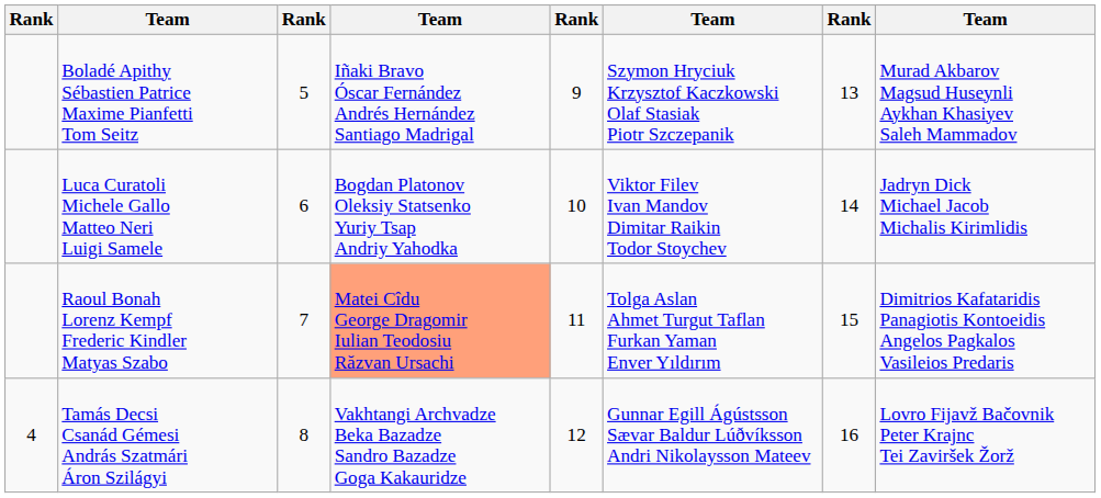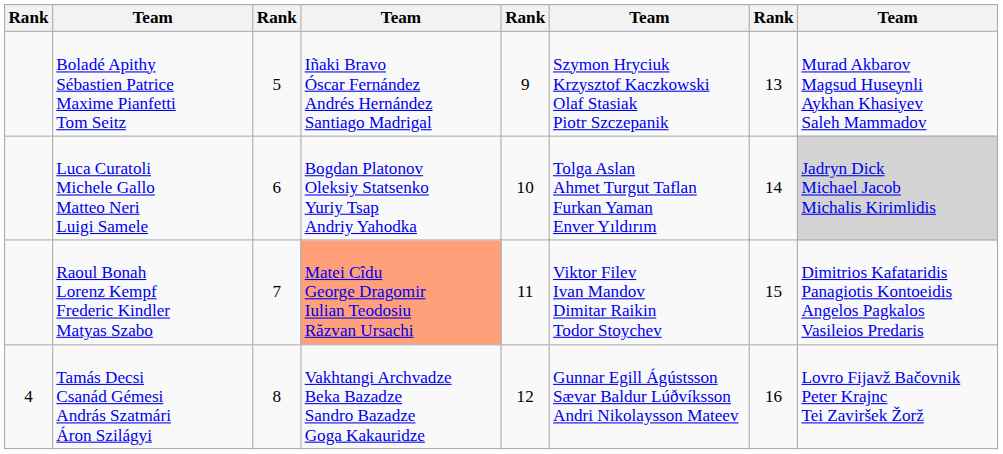 <table class="wikitable" style="text-align: center;">
 <tr>
 <th width=30>Rank</th>
 <th width=180>Team</th>
 <th width=30>Rank</th>
 <th width=180>Team</th>
 <th width=30>Rank</th>
 <th width=180>Team</th>
 <th width=30>Rank</th>
 <th width=180>Team</th>
 </tr>
 <tr>
 <td></td>
 <td align=left><br><a href='#'>Boladé Apithy</a><br><a href='#'>Sébastien Patrice</a><br><a href='#'>Maxime Pianfetti</a><br><a href='#'>Tom Seitz</a></td>
 <td>5</td>
 <td align=left><br><a href='#'>Iñaki Bravo</a><br><a href='#'>Óscar Fernández</a><br><a href='#'>Andrés Hernández</a><br><a href='#'>Santiago Madrigal</a></td>
 <td>9</td>
 <td align=left><br><a href='#'>Szymon Hryciuk</a><br><a href='#'>Krzysztof Kaczkowski</a><br><a href='#'>Olaf Stasiak</a><br><a href='#'>Piotr Szczepanik</a></td>
 <td>13</td>
 <td align=left><br><a href='#'>Murad Akbarov</a><br><a href='#'>Magsud Huseynli</a><br><a href='#'>Aykhan Khasiyev</a><br><a href='#'>Saleh Mammadov</a></td>
 </tr>
 <tr>
 <td></td>
 <td align=left><br><a href='#'>Luca Curatoli</a><br><a href='#'>Michele Gallo</a><br><a href='#'>Matteo Neri</a><br><a href='#'>Luigi Samele</a></td>
 <td>6</td>
 <td align=left><br><a href='#'>Bogdan Platonov</a><br><a href='#'>Oleksiy Statsenko</a><br><a href='#'>Yuriy Tsap</a><br><a href='#'>Andriy Yahodka</a></td>
 <td>10</td>
-<td align=left><br><a href='#'>Viktor Filev</a><br><a href='#'>Ivan Mandov</a><br><a href='#'>Dimitar Raikin</a><br><a href='#'>Todor Stoychev</a></td>
+<td align=left><br><a href='#'>Tolga Aslan</a><br><a href='#'>Ahmet Turgut Taflan</a><br><a href='#'>Furkan Yaman</a><br><a href='#'>Enver Yıldırım</a></td>
 <td>14</td>
-<td valign=top align=left><br><a href='#'>Jadryn Dick</a><br><a href='#'>Michael Jacob</a><br><a href='#'>Michalis Kirimlidis</a></td>
+<td valign=top align=left style="background: lightgrey;"><br><a href='#'>Jadryn Dick</a><br><a href='#'>Michael Jacob</a><br><a href='#'>Michalis Kirimlidis</a></td>
 </tr>
 <tr>
 <td></td>
 <td align=left><br><a href='#'>Raoul Bonah</a><br><a href='#'>Lorenz Kempf</a><br><a href='#'>Frederic Kindler</a><br><a href='#'>Matyas Szabo</a></td>
 <td>7</td>
 <td align=left style="background: lightsalmon;"><br><a href='#'>Matei Cîdu</a><br><a href='#'>George Dragomir</a><br><a href='#'>Iulian Teodosiu</a><br><a href='#'>Răzvan Ursachi</a></td>
 <td>11</td>
-<td align=left><br><a href='#'>Tolga Aslan</a><br><a href='#'>Ahmet Turgut Taflan</a><br><a href='#'>Furkan Yaman</a><br><a href='#'>Enver Yıldırım</a></td>
+<td align=left><br><a href='#'>Viktor Filev</a><br><a href='#'>Ivan Mandov</a><br><a href='#'>Dimitar Raikin</a><br><a href='#'>Todor Stoychev</a></td>
 <td>15</td>
 <td align=left><br><a href='#'>Dimitrios Kafataridis</a><br><a href='#'>Panagiotis Kontoeidis</a><br><a href='#'>Angelos Pagkalos</a><br><a href='#'>Vasileios Predaris</a></td>
 </tr>
 <tr>
 <td>4</td>
 <td align=left><br><a href='#'>Tamás Decsi</a><br><a href='#'>Csanád Gémesi</a><br><a href='#'>András Szatmári</a><br><a href='#'>Áron Szilágyi</a></td>
 <td>8</td>
 <td align=left><br><a href='#'>Vakhtangi Archvadze</a><br><a href='#'>Beka Bazadze</a><br><a href='#'>Sandro Bazadze</a><br><a href='#'>Goga Kakauridze</a></td>
 <td>12</td>
 <td valign=top align=left><br><a href='#'>Gunnar Egill Ágústsson</a><br><a href='#'>Sævar Baldur Lúðvíksson</a><br><a href='#'>Andri Nikolaysson Mateev</a></td>
 <td>16</td>
 <td valign=top align=left><br><a href='#'>Lovro Fijavž Bačovnik</a><br><a href='#'>Peter Krajnc</a><br><a href='#'>Tei Zaviršek Žorž</a></td>
 </tr>
 </table>
